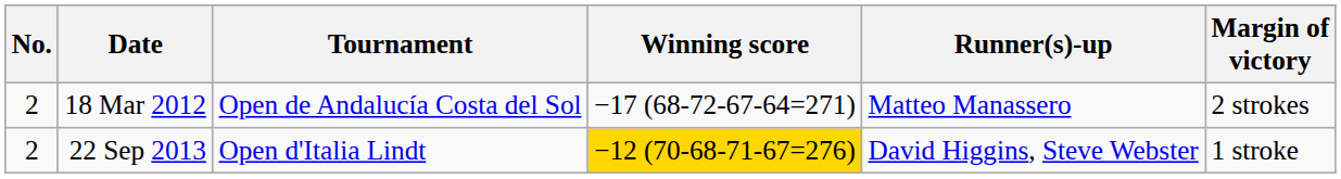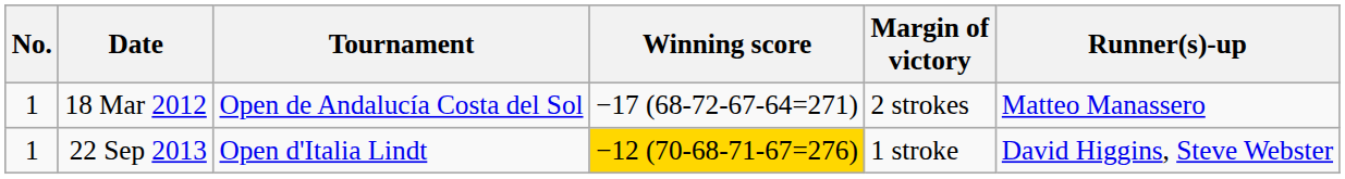 <table class="wikitable" style="font-size:95%;">
 <tr>
 <th>No.</th>
 <th>Date</th>
 <th>Tournament</th>
 <th>Winning score</th>
+<th>Margin of<br>victory</th>
 <th>Runner(s)-up</th>
-<th>Margin of<br>victory</th>
 </tr>
 <tr>
-<td align=center>2</td>
+<td align=center>1</td>
 <td align=right>18 Mar <a href='#'>2012</a></td>
 <td><a href='#'>Open de Andalucía Costa del Sol</a></td>
 <td>−17 (68-72-67-64=271)</td>
+<td>2 strokes</td>
 <td> <a href='#'>Matteo Manassero</a></td>
-<td>2 strokes</td>
 </tr>
 <tr>
-<td align=center>2</td>
+<td align=center>1</td>
 <td align=right>22 Sep <a href='#'>2013</a></td>
 <td><a href='#'>Open d'Italia Lindt</a></td>
 <td style="background: gold;">−12 (70-68-71-67=276)</td>
+<td>1 stroke</td>
 <td> <a href='#'>David Higgins</a>,  <a href='#'>Steve Webster</a></td>
-<td>1 stroke</td>
 </tr>
 </table>
